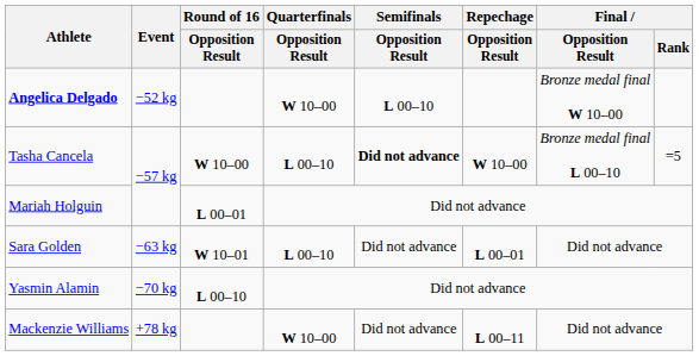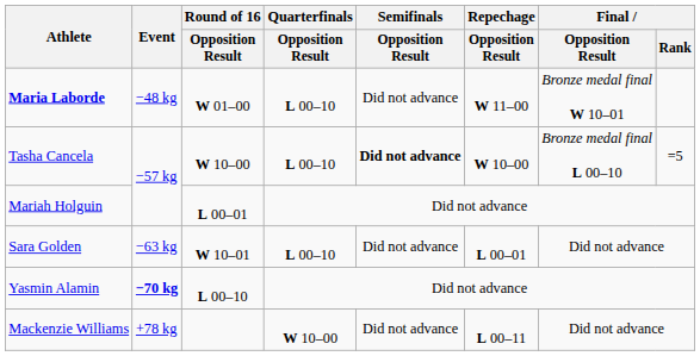 <table class=wikitable style=font-size:90%;text-align:center>
 <tr>
 <th rowspan=2>Athlete</th>
 <th rowspan=2>Event</th>
 <th>Round of 16</th>
 <th>Quarterfinals</th>
 <th>Semifinals</th>
 <th>Repechage</th>
 <th colspan=2>Final / </th>
 </tr>
 <tr style=font-size:95%>
 <th>Opposition<br>Result</th>
 <th>Opposition<br>Result</th>
 <th>Opposition<br>Result</th>
 <th>Opposition<br>Result</th>
 <th>Opposition<br>Result</th>
 <th>Rank</th>
 </tr>
 <tr>
-<td align=left><strong><a href='#'>Angelica Delgado</a></strong></td>
-<td align=left><a href='#'>−52 kg</a></td>
-<td></td>
-<td><br><strong>W</strong> 10–00</td>
+<td align=left><strong><a href='#'>Maria Laborde</a></strong></td>
+<td align=left><a href='#'>−48 kg</a></td>
+<td><br><strong>W</strong> 01–00</td>
 <td><br><strong>L</strong> 00–10</td>
-<td></td>
-<td><em>Bronze medal final</em><br><br><strong>W</strong> 10–00</td>
+<td>Did not advance</td>
+<td><br><strong>W</strong> 11–00</td>
+<td><em>Bronze medal final</em><br><br><strong>W</strong> 10–01</td>
 <td></td>
 </tr>
 <tr>
 <td align=left><a href='#'>Tasha Cancela</a></td>
 <td align=left rowspan=2><a href='#'>−57 kg</a></td>
 <td><br><strong>W</strong> 10–00</td>
 <td><br><strong>L</strong> 00–10</td>
 <td><strong>Did not advance</strong></td>
 <td><br><strong>W</strong> 10–00</td>
 <td><em>Bronze medal final</em><br><br><strong>L</strong> 00–10</td>
 <td>=5</td>
 </tr>
 <tr>
 <td align=left><a href='#'>Mariah Holguin</a></td>
 <td><br><strong>L</strong> 00–01</td>
 <td colspan=5>Did not advance</td>
 </tr>
 <tr>
 <td align=left><a href='#'>Sara Golden</a></td>
 <td align=left><a href='#'>−63 kg</a></td>
 <td><br><strong>W</strong> 10–01</td>
 <td><br><strong>L</strong> 00–10</td>
 <td>Did not advance</td>
 <td><br><strong>L</strong> 00–01</td>
 <td colspan=2>Did not advance</td>
 </tr>
 <tr>
 <td align=left><a href='#'>Yasmin Alamin</a></td>
-<td align=left><a href='#'>−70 kg</a></td>
+<td align=left><strong><a href='#'>−70 kg</a></strong></td>
 <td><br><strong>L</strong> 00–10</td>
 <td colspan=5>Did not advance</td>
 </tr>
 <tr>
 <td align=left><a href='#'>Mackenzie Williams</a></td>
 <td align=left><a href='#'>+78 kg</a></td>
 <td></td>
 <td><br><strong>W</strong> 10–00</td>
 <td>Did not advance</td>
 <td><br><strong>L</strong> 00–11</td>
 <td colspan=2>Did not advance</td>
 </tr>
 </table>
